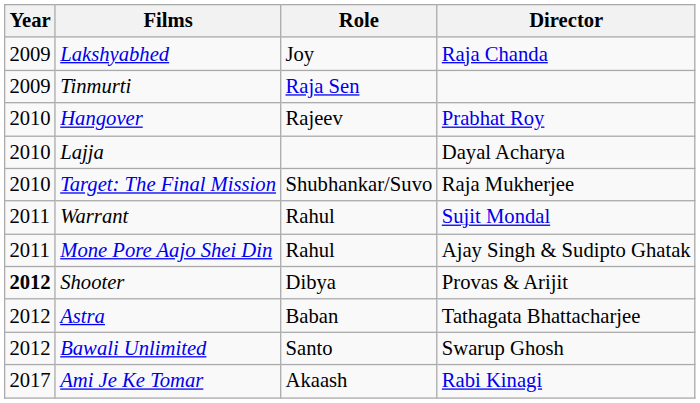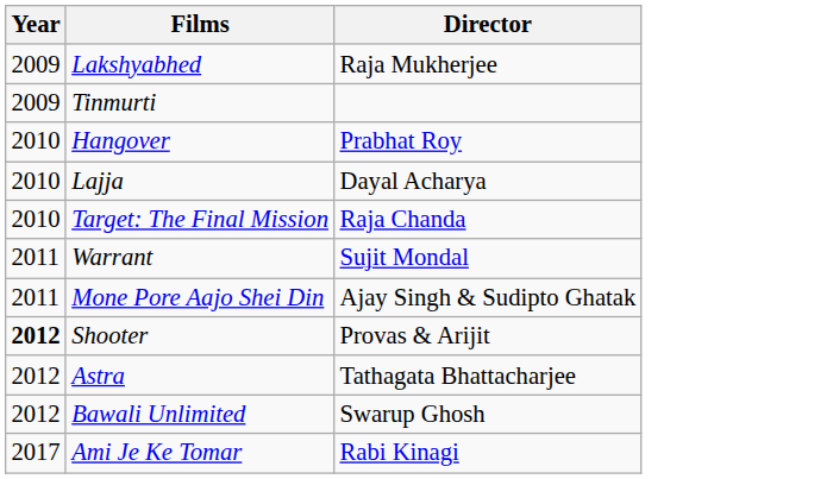 <table class="wikitable sortable">
 <tr>
 <th>Year</th>
 <th>Films</th>
-<th>Role</th>
 <th>Director</th>
 </tr>
 <tr>
 <td>2009</td>
 <td><em><a href='#'>Lakshyabhed</a></em></td>
-<td>Joy</td>
-<td><a href='#'>Raja Chanda</a></td>
+<td>Raja Mukherjee</td>
 </tr>
 <tr>
 <td>2009</td>
 <td><em>Tinmurti</em></td>
-<td><a href='#'>Raja Sen</a></td>
 <td></td>
 </tr>
 <tr>
 <td>2010</td>
 <td><em><a href='#'>Hangover</a></em></td>
-<td>Rajeev</td>
 <td><a href='#'>Prabhat Roy</a></td>
 </tr>
 <tr>
 <td>2010</td>
 <td><em>Lajja</em></td>
-<td></td>
 <td>Dayal Acharya</td>
 </tr>
 <tr>
 <td>2010</td>
 <td><em><a href='#'>Target: The Final Mission</a></em></td>
-<td>Shubhankar/Suvo</td>
-<td>Raja Mukherjee</td>
+<td><a href='#'>Raja Chanda</a></td>
 </tr>
 <tr>
 <td>2011</td>
 <td><em>Warrant</em></td>
-<td>Rahul</td>
 <td><a href='#'>Sujit Mondal</a></td>
 </tr>
 <tr>
 <td>2011</td>
 <td><em><a href='#'>Mone Pore Aajo Shei Din</a></em></td>
-<td>Rahul</td>
 <td>Ajay Singh & Sudipto Ghatak</td>
 </tr>
 <tr>
 <td><strong>2012</strong></td>
 <td><em>Shooter</em></td>
-<td>Dibya</td>
 <td>Provas & Arijit</td>
 </tr>
 <tr>
 <td>2012</td>
 <td><em><a href='#'>Astra</a></em></td>
-<td>Baban</td>
 <td>Tathagata Bhattacharjee</td>
 </tr>
 <tr>
 <td>2012</td>
 <td><em><a href='#'>Bawali Unlimited</a></em></td>
-<td>Santo</td>
 <td>Swarup Ghosh</td>
 </tr>
 <tr>
 <td>2017</td>
 <td><em><a href='#'>Ami Je Ke Tomar</a></em></td>
-<td>Akaash</td>
 <td><a href='#'>Rabi Kinagi</a></td>
 </tr>
 </table>
